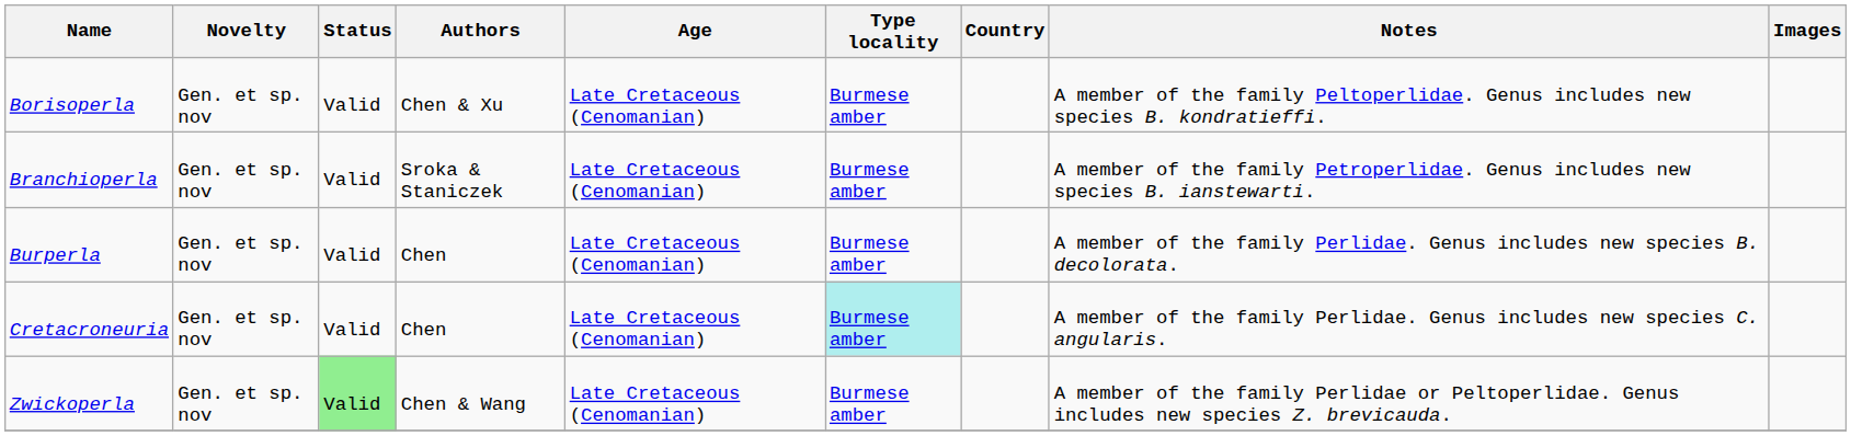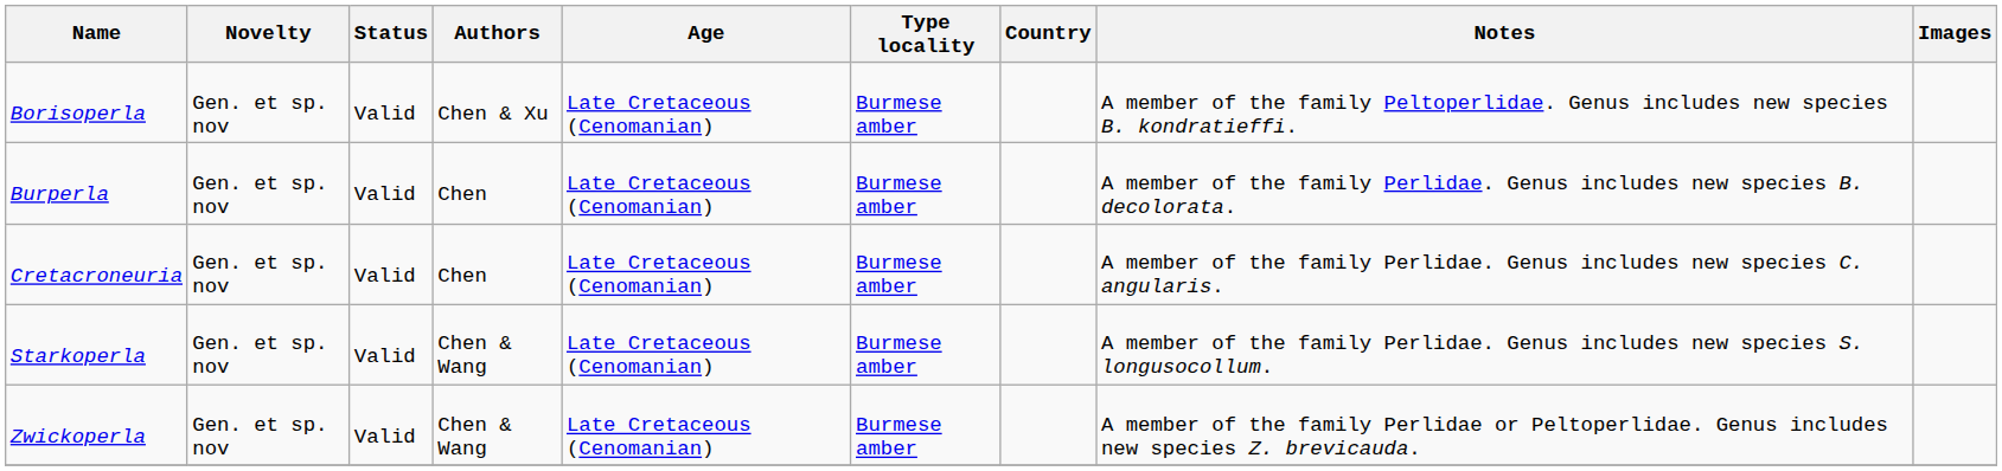 <table class="wikitable sortable" align="center" width="100%">
 <tr>
 <th>Name</th>
 <th>Novelty</th>
 <th>Status</th>
 <th>Authors</th>
 <th>Age</th>
 <th>Type locality</th>
 <th>Country</th>
 <th>Notes</th>
 <th>Images</th>
 </tr>
 <tr>
 <td><br><em><a href='#'>Borisoperla</a></em></td>
 <td><br>Gen. et sp. nov</td>
 <td><br>Valid</td>
 <td><br>Chen & Xu</td>
 <td><br><a href='#'>Late Cretaceous</a> (<a href='#'>Cenomanian</a>)</td>
 <td><br><a href='#'>Burmese amber</a></td>
 <td><br></td>
 <td><br>A member of the family <a href='#'>Peltoperlidae</a>. Genus includes new species <em>B. kondratieffi</em>.</td>
 <td></td>
 </tr>
 <tr>
-<td><br><em><a href='#'>Branchioperla</a></em></td>
-<td><br>Gen. et sp. nov</td>
-<td><br>Valid</td>
-<td><br>Sroka & Staniczek</td>
-<td><br><a href='#'>Late Cretaceous</a> (<a href='#'>Cenomanian</a>)</td>
-<td><br><a href='#'>Burmese amber</a></td>
-<td><br></td>
-<td><br>A member of the family <a href='#'>Petroperlidae</a>. Genus includes new species <em>B. ianstewarti</em>.</td>
-<td></td>
-</tr>
-<tr>
 <td><br><em><a href='#'>Burperla</a></em></td>
 <td><br>Gen. et sp. nov</td>
 <td><br>Valid</td>
 <td><br>Chen</td>
 <td><br><a href='#'>Late Cretaceous</a> (<a href='#'>Cenomanian</a>)</td>
 <td><br><a href='#'>Burmese amber</a></td>
 <td><br></td>
 <td><br>A member of the family <a href='#'>Perlidae</a>. Genus includes new species <em>B. decolorata</em>.</td>
 <td></td>
 </tr>
 <tr>
 <td><br><em><a href='#'>Cretacroneuria</a></em></td>
 <td><br>Gen. et sp. nov</td>
 <td><br>Valid</td>
 <td><br>Chen</td>
 <td><br><a href='#'>Late Cretaceous</a> (<a href='#'>Cenomanian</a>)</td>
-<td style="background: paleturquoise;"><br><a href='#'>Burmese amber</a></td>
+<td><br><a href='#'>Burmese amber</a></td>
 <td><br></td>
 <td><br>A member of the family Perlidae. Genus includes new species <em>C. angularis</em>.</td>
 <td></td>
 </tr>
 <tr>
+<td><br><em><a href='#'>Starkoperla</a></em></td>
+<td><br>Gen. et sp. nov</td>
+<td><br>Valid</td>
+<td><br>Chen & Wang</td>
+<td><br><a href='#'>Late Cretaceous</a> (<a href='#'>Cenomanian</a>)</td>
+<td><br><a href='#'>Burmese amber</a></td>
+<td><br></td>
+<td><br>A member of the family Perlidae. Genus includes new species <em>S. longusocollum</em>.</td>
+<td></td>
+</tr>
+<tr>
 <td><br><em><a href='#'>Zwickoperla</a></em></td>
 <td><br>Gen. et sp. nov</td>
-<td style="background: lightgreen;"><br>Valid</td>
+<td><br>Valid</td>
 <td><br>Chen & Wang</td>
 <td><br><a href='#'>Late Cretaceous</a> (<a href='#'>Cenomanian</a>)</td>
 <td><br><a href='#'>Burmese amber</a></td>
 <td><br></td>
 <td><br>A member of the family Perlidae or Peltoperlidae. Genus includes new species <em>Z. brevicauda</em>.</td>
 <td></td>
 </tr>
 <tr>
 </tr>
 </table>
